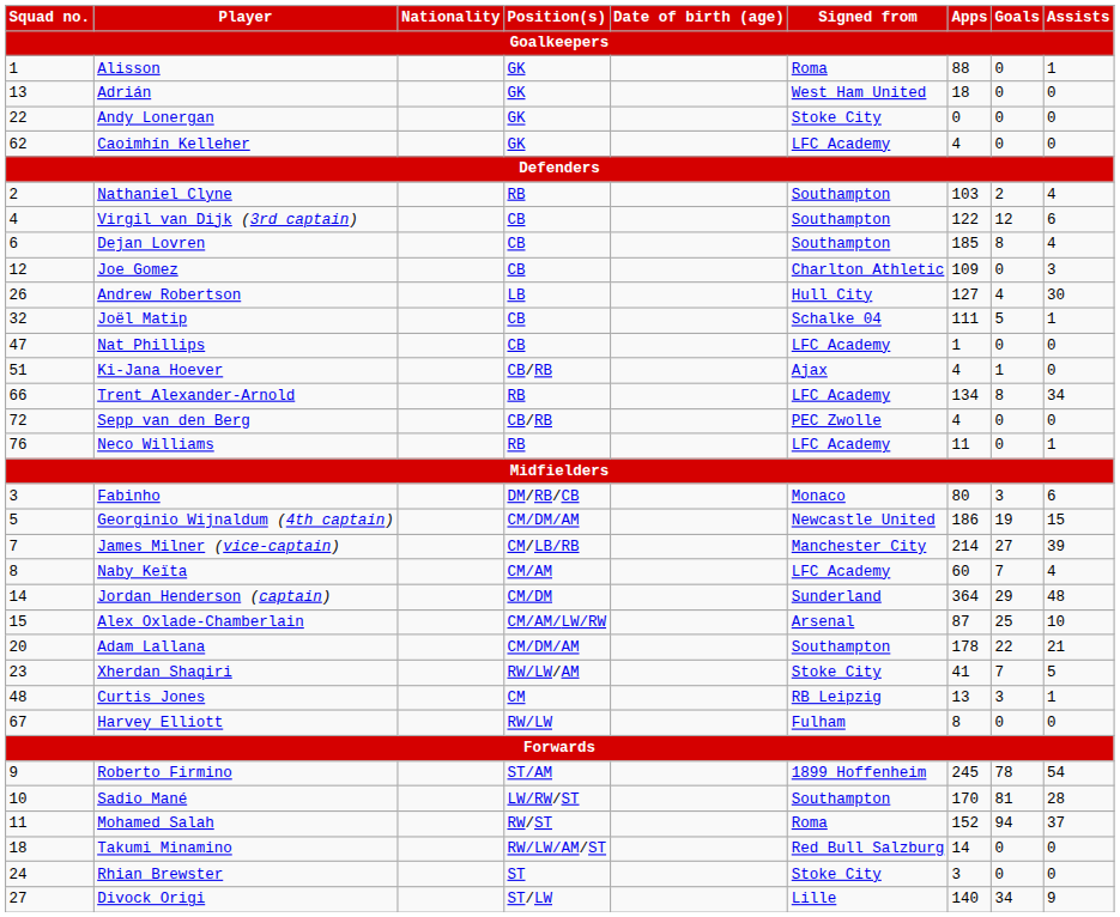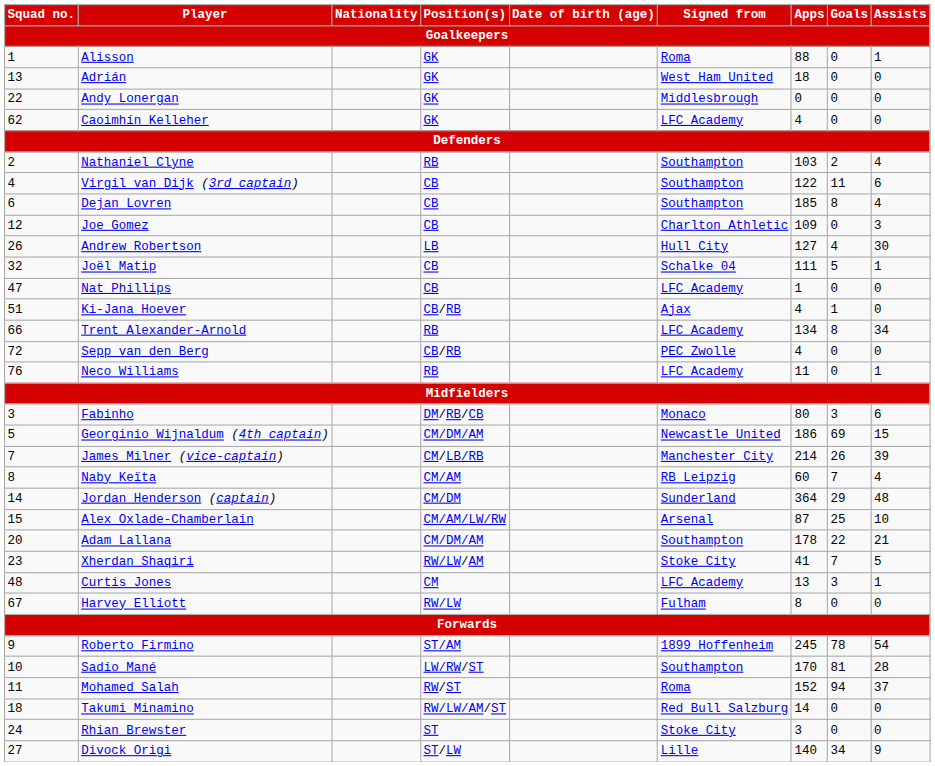 <table class="wikitable sortable" style="font-size:90%; white-space:nowrap;">
 <tr>
 <th style="background:#d50000; color:white; text-align:center;">Squad no.</th>
 <th style="background:#d50000; color:white; text-align:center;">Player</th>
 <th style="background:#d50000; color:white; text-align:center;">Nationality</th>
 <th style="background:#d50000; color:white; text-align:center;">Position(s)</th>
 <th style="background:#d50000; color:white; text-align:center;">Date of birth (age)</th>
 <th style="background:#d50000; color:white; text-align:center;">Signed from</th>
 <th style="background:#d50000; color:white; text-align:center;">Apps</th>
 <th style="background:#d50000; color:white; text-align:center;">Goals</th>
 <th style="background:#d50000; color:white; text-align:center;">Assists</th>
 </tr>
 <tr>
 <th colspan="9" style="background:#d50000; color:white; text-align:center">Goalkeepers</th>
 </tr>
 <tr>
 <td>1</td>
 <td><a href='#'>Alisson</a></td>
 <td></td>
 <td><a href='#'>GK</a></td>
 <td></td>
 <td> <a href='#'>Roma</a></td>
 <td>88</td>
 <td>0</td>
 <td>1</td>
 </tr>
 <tr>
 <td>13</td>
 <td><a href='#'>Adrián</a></td>
 <td></td>
 <td><a href='#'>GK</a></td>
 <td></td>
 <td> <a href='#'>West Ham United</a></td>
 <td>18</td>
 <td>0</td>
 <td>0</td>
 </tr>
 <tr>
 <td>22</td>
 <td><a href='#'>Andy Lonergan</a></td>
 <td></td>
 <td><a href='#'>GK</a></td>
 <td></td>
-<td> <a href='#'>Stoke City</a></td>
+<td> <a href='#'>Middlesbrough</a></td>
 <td>0</td>
 <td>0</td>
 <td>0</td>
 </tr>
 <tr>
 <td>62</td>
 <td><a href='#'>Caoimhín Kelleher</a></td>
 <td></td>
 <td><a href='#'>GK</a></td>
 <td></td>
 <td> <a href='#'>LFC Academy</a></td>
 <td>4</td>
 <td>0</td>
 <td>0</td>
 </tr>
 <tr>
 <th colspan="10" style="background:#d50000; color:white; text-align:center">Defenders</th>
 </tr>
 <tr>
 <td>2</td>
 <td><a href='#'>Nathaniel Clyne</a></td>
 <td></td>
 <td><a href='#'>RB</a></td>
 <td></td>
 <td> <a href='#'>Southampton</a></td>
 <td>103</td>
 <td>2</td>
 <td>4</td>
 </tr>
 <tr>
 <td>4</td>
 <td><a href='#'>Virgil van Dijk</a> <em>(<a href='#'>3rd captain</a>)</em></td>
 <td></td>
 <td><a href='#'>CB</a></td>
 <td></td>
 <td> <a href='#'>Southampton</a></td>
 <td>122</td>
-<td>12</td>
+<td>11</td>
 <td>6</td>
 </tr>
 <tr>
 <td>6</td>
 <td><a href='#'>Dejan Lovren</a></td>
 <td></td>
 <td><a href='#'>CB</a></td>
 <td></td>
 <td> <a href='#'>Southampton</a></td>
 <td>185</td>
 <td>8</td>
 <td>4</td>
 </tr>
 <tr>
 <td>12</td>
 <td><a href='#'>Joe Gomez</a></td>
 <td></td>
 <td><a href='#'>CB</a></td>
 <td></td>
 <td> <a href='#'>Charlton Athletic</a></td>
 <td>109</td>
 <td>0</td>
 <td>3</td>
 </tr>
 <tr>
 <td>26</td>
 <td><a href='#'>Andrew Robertson</a></td>
 <td></td>
 <td><a href='#'>LB</a></td>
 <td></td>
 <td> <a href='#'>Hull City</a></td>
 <td>127</td>
 <td>4</td>
 <td>30</td>
 </tr>
 <tr>
 <td>32</td>
 <td><a href='#'>Joël Matip</a></td>
 <td></td>
 <td><a href='#'>CB</a></td>
 <td></td>
 <td> <a href='#'>Schalke 04</a></td>
 <td>111</td>
 <td>5</td>
 <td>1</td>
 </tr>
 <tr>
 <td>47</td>
 <td><a href='#'>Nat Phillips</a></td>
 <td></td>
 <td><a href='#'>CB</a></td>
 <td></td>
 <td> <a href='#'>LFC Academy</a></td>
 <td>1</td>
 <td>0</td>
 <td>0</td>
 </tr>
 <tr>
 <td>51</td>
 <td><a href='#'>Ki-Jana Hoever</a></td>
 <td></td>
 <td><a href='#'>CB</a>/<a href='#'>RB</a></td>
 <td></td>
 <td> <a href='#'>Ajax</a></td>
 <td>4</td>
 <td>1</td>
 <td>0</td>
 </tr>
 <tr>
 <td>66</td>
 <td><a href='#'>Trent Alexander-Arnold</a></td>
 <td></td>
 <td><a href='#'>RB</a></td>
 <td></td>
 <td> <a href='#'>LFC Academy</a></td>
 <td>134</td>
 <td>8</td>
 <td>34</td>
 </tr>
 <tr>
 <td>72</td>
 <td><a href='#'>Sepp van den Berg</a></td>
 <td></td>
 <td><a href='#'>CB</a>/<a href='#'>RB</a></td>
 <td></td>
 <td> <a href='#'>PEC Zwolle</a></td>
 <td>4</td>
 <td>0</td>
 <td>0</td>
 </tr>
 <tr>
 <td>76</td>
 <td><a href='#'>Neco Williams</a></td>
 <td></td>
 <td><a href='#'>RB</a></td>
 <td></td>
 <td> <a href='#'>LFC Academy</a></td>
 <td>11</td>
 <td>0</td>
 <td>1</td>
 </tr>
 <tr>
 <th colspan="9" style="background:#d50000; color:white; text-align:center">Midfielders</th>
 </tr>
 <tr>
 <td>3</td>
 <td><a href='#'>Fabinho</a></td>
 <td></td>
 <td><a href='#'>DM</a>/<a href='#'>RB</a>/<a href='#'>CB</a></td>
 <td></td>
 <td> <a href='#'>Monaco</a></td>
 <td>80</td>
 <td>3</td>
 <td>6</td>
 </tr>
 <tr>
 <td>5</td>
 <td><a href='#'>Georginio Wijnaldum</a> <em>(<a href='#'>4th captain</a>)</em></td>
 <td></td>
 <td><a href='#'>CM/DM/AM</a></td>
 <td></td>
 <td> <a href='#'>Newcastle United</a></td>
 <td>186</td>
-<td>19</td>
+<td>69</td>
 <td>15</td>
 </tr>
 <tr>
 <td>7</td>
 <td><a href='#'>James Milner</a> <em>(<a href='#'>vice-captain</a>)</em></td>
 <td></td>
 <td><a href='#'>CM</a>/<a href='#'>LB/RB</a></td>
 <td></td>
 <td> <a href='#'>Manchester City</a></td>
 <td>214</td>
-<td>27</td>
+<td>26</td>
 <td>39</td>
 </tr>
 <tr>
 <td>8</td>
 <td><a href='#'>Naby Keïta</a></td>
 <td></td>
 <td><a href='#'>CM/AM</a></td>
 <td></td>
-<td> <a href='#'>LFC Academy</a></td>
+<td> <a href='#'>RB Leipzig</a></td>
 <td>60</td>
 <td>7</td>
 <td>4</td>
 </tr>
 <tr>
 <td>14</td>
 <td><a href='#'>Jordan Henderson</a> <em>(<a href='#'>captain</a>)</em></td>
 <td></td>
 <td><a href='#'>CM/DM</a></td>
 <td></td>
 <td> <a href='#'>Sunderland</a></td>
 <td>364</td>
 <td>29</td>
 <td>48</td>
 </tr>
 <tr>
 <td>15</td>
 <td><a href='#'>Alex Oxlade-Chamberlain</a></td>
 <td></td>
 <td><a href='#'>CM/AM/</a><a href='#'>LW/RW</a></td>
 <td></td>
 <td> <a href='#'>Arsenal</a></td>
 <td>87</td>
 <td>25</td>
 <td>10</td>
 </tr>
 <tr>
 <td>20</td>
 <td><a href='#'>Adam Lallana</a></td>
 <td></td>
 <td><a href='#'>CM/DM/AM</a></td>
 <td></td>
 <td> <a href='#'>Southampton</a></td>
 <td>178</td>
 <td>22</td>
 <td>21</td>
 </tr>
 <tr>
 <td>23</td>
 <td><a href='#'>Xherdan Shaqiri</a></td>
 <td></td>
 <td><a href='#'>RW/LW</a>/<a href='#'>AM</a></td>
 <td></td>
 <td> <a href='#'>Stoke City</a></td>
 <td>41</td>
 <td>7</td>
 <td>5</td>
 </tr>
 <tr>
 <td>48</td>
 <td><a href='#'>Curtis Jones</a></td>
 <td></td>
 <td><a href='#'>CM</a></td>
 <td></td>
-<td> <a href='#'>RB Leipzig</a></td>
+<td> <a href='#'>LFC Academy</a></td>
 <td>13</td>
 <td>3</td>
 <td>1</td>
 </tr>
 <tr>
 <td>67</td>
 <td><a href='#'>Harvey Elliott</a></td>
 <td></td>
 <td><a href='#'>RW/LW</a></td>
 <td></td>
 <td> <a href='#'>Fulham</a></td>
 <td>8</td>
 <td>0</td>
 <td>0</td>
 </tr>
 <tr>
 <th colspan="9" style="background:#d50000; color:white; text-align:center">Forwards</th>
 </tr>
 <tr>
 <td>9</td>
 <td><a href='#'>Roberto Firmino</a></td>
 <td></td>
 <td><a href='#'>ST/</a><a href='#'>AM</a></td>
 <td></td>
 <td> <a href='#'>1899 Hoffenheim</a></td>
 <td>245</td>
 <td>78</td>
 <td>54</td>
 </tr>
 <tr>
 <td>10</td>
 <td><a href='#'>Sadio Mané</a></td>
 <td></td>
 <td><a href='#'>LW/RW</a>/<a href='#'>ST</a></td>
 <td></td>
 <td> <a href='#'>Southampton</a></td>
 <td>170</td>
 <td>81</td>
 <td>28</td>
 </tr>
 <tr>
 <td>11</td>
 <td><a href='#'>Mohamed Salah</a></td>
 <td></td>
 <td><a href='#'>RW</a>/<a href='#'>ST</a></td>
 <td></td>
 <td> <a href='#'>Roma</a></td>
 <td>152</td>
 <td>94</td>
 <td>37</td>
 </tr>
 <tr>
 <td>18</td>
 <td><a href='#'>Takumi Minamino</a></td>
 <td></td>
 <td><a href='#'>RW/LW/</a><a href='#'>AM</a>/<a href='#'>ST</a></td>
 <td></td>
 <td> <a href='#'>Red Bull Salzburg</a></td>
 <td>14</td>
 <td>0</td>
 <td>0</td>
 </tr>
 <tr>
 <td>24</td>
 <td><a href='#'>Rhian Brewster</a></td>
 <td></td>
 <td><a href='#'>ST</a></td>
 <td></td>
 <td> <a href='#'>Stoke City</a></td>
 <td>3</td>
 <td>0</td>
 <td>0</td>
 </tr>
 <tr>
 <td>27</td>
 <td><a href='#'>Divock Origi</a></td>
 <td></td>
 <td><a href='#'>ST</a>/<a href='#'>LW</a></td>
 <td></td>
 <td> <a href='#'>Lille</a></td>
 <td>140</td>
 <td>34</td>
 <td>9</td>
 </tr>
 </table>
